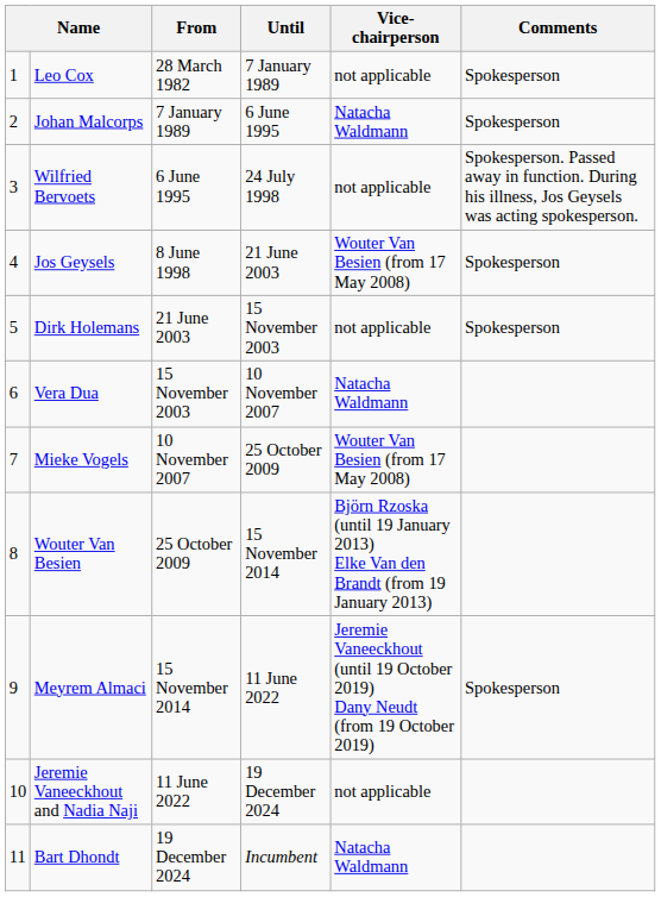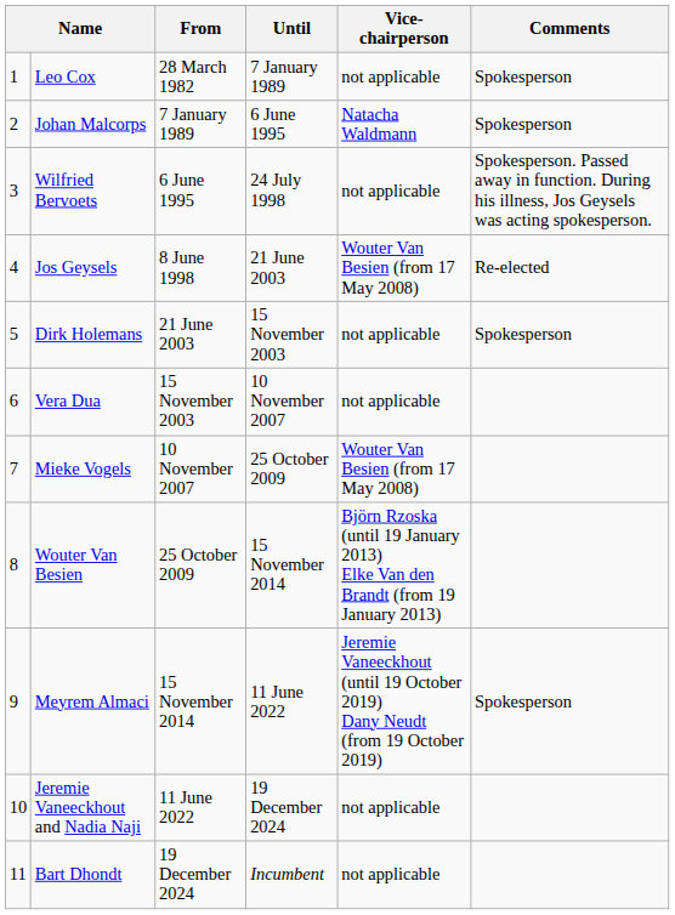 <table class="wikitable">
 <tr>
 <th colspan=2>Name</th>
 <th>From</th>
 <th>Until</th>
 <th>Vice-chairperson</th>
 <th>Comments</th>
 </tr>
 <tr>
 <td>1</td>
 <td><a href='#'>Leo Cox</a></td>
 <td>28 March 1982</td>
 <td>7 January 1989</td>
 <td>not applicable</td>
 <td>Spokesperson</td>
 </tr>
 <tr>
 <td>2</td>
 <td><a href='#'>Johan Malcorps</a></td>
 <td>7 January 1989</td>
 <td>6 June 1995</td>
 <td><a href='#'>Natacha Waldmann</a></td>
 <td>Spokesperson</td>
 </tr>
 <tr>
 <td>3</td>
 <td><a href='#'>Wilfried Bervoets</a></td>
 <td>6 June 1995</td>
 <td>24 July 1998</td>
 <td>not applicable</td>
 <td>Spokesperson. Passed away in function. During his illness, Jos Geysels was acting spokesperson.</td>
 </tr>
 <tr>
 <td>4</td>
 <td><a href='#'>Jos Geysels</a></td>
 <td>8 June 1998</td>
 <td>21 June 2003</td>
 <td><a href='#'>Wouter Van Besien</a> (from 17 May 2008)</td>
-<td>Spokesperson</td>
+<td>Re-elected</td>
 </tr>
 <tr>
 <td>5</td>
 <td><a href='#'>Dirk Holemans</a></td>
 <td>21 June 2003</td>
 <td>15 November 2003</td>
 <td>not applicable</td>
 <td>Spokesperson</td>
 </tr>
 <tr>
 <td>6</td>
 <td><a href='#'>Vera Dua</a></td>
 <td>15 November 2003</td>
 <td>10 November 2007</td>
-<td><a href='#'>Natacha Waldmann</a></td>
+<td>not applicable</td>
 <td></td>
 </tr>
 <tr>
 <td>7</td>
 <td><a href='#'>Mieke Vogels</a></td>
 <td>10 November 2007</td>
 <td>25 October 2009</td>
 <td><a href='#'>Wouter Van Besien</a> (from 17 May 2008)</td>
 <td></td>
 </tr>
 <tr>
 <td>8</td>
 <td><a href='#'>Wouter Van Besien</a></td>
 <td>25 October 2009</td>
 <td>15 November 2014</td>
 <td><a href='#'>Björn Rzoska</a> (until 19 January 2013)<br><a href='#'>Elke Van den Brandt</a> (from 19 January 2013)</td>
 <td></td>
 </tr>
 <tr>
 <td>9</td>
 <td><a href='#'>Meyrem Almaci</a></td>
 <td>15 November 2014</td>
 <td>11 June 2022</td>
 <td><a href='#'>Jeremie Vaneeckhout</a> (until 19 October 2019)<br><a href='#'>Dany Neudt</a> (from 19 October 2019)</td>
 <td>Spokesperson</td>
 </tr>
 <tr>
 <td>10</td>
 <td><a href='#'>Jeremie Vaneeckhout</a> and <a href='#'>Nadia Naji</a></td>
 <td>11 June 2022</td>
 <td>19 December 2024</td>
 <td>not applicable</td>
 <td></td>
 </tr>
 <tr>
 <td>11</td>
 <td><a href='#'>Bart Dhondt</a></td>
 <td>19 December 2024</td>
 <td><em>Incumbent</em></td>
-<td><a href='#'>Natacha Waldmann</a></td>
+<td>not applicable</td>
 </tr>
 </table>
